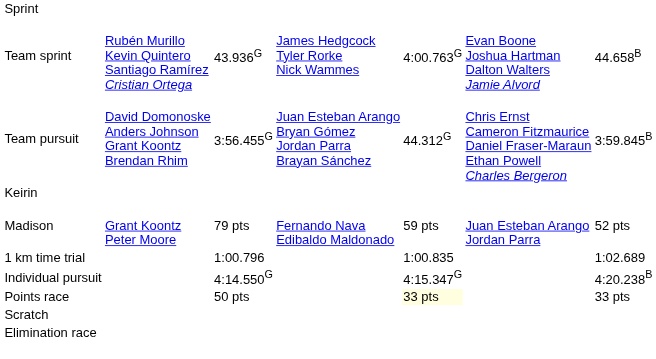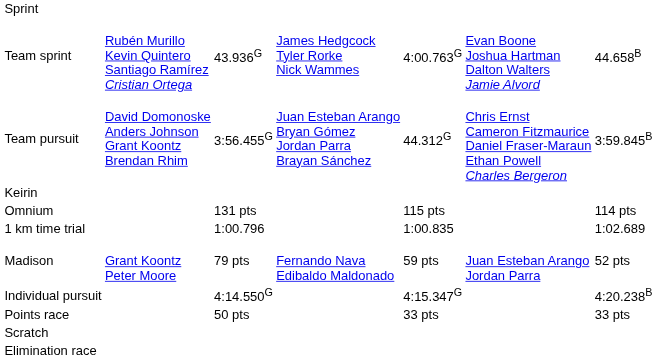 <table>
 <tr>
 <td>Sprint</td>
 <td colspan=2></td>
 <td colspan=2></td>
 <td colspan=2></td>
 </tr>
 <tr>
 <td>Team sprint</td>
 <td valign=top><br><a href='#'>Rubén Murillo</a><br><a href='#'>Kevin Quintero</a><br><a href='#'>Santiago Ramírez</a><br><em><a href='#'>Cristian Ortega</a></em></td>
 <td>43.936<sup>G</sup></td>
 <td valign=top><br><a href='#'>James Hedgcock</a><br><a href='#'>Tyler Rorke</a><br><a href='#'>Nick Wammes</a></td>
 <td>4:00.763<sup>G</sup></td>
 <td valign=top><br><a href='#'>Evan Boone</a><br><a href='#'>Joshua Hartman</a><br><a href='#'>Dalton Walters</a><br><em><a href='#'>Jamie Alvord</a></em></td>
 <td>44.658<sup>B</sup></td>
 </tr>
 <tr>
 <td>Team pursuit</td>
 <td valign=top><br><a href='#'>David Domonoske</a><br><a href='#'>Anders Johnson</a><br><a href='#'>Grant Koontz</a><br><a href='#'>Brendan Rhim</a></td>
 <td>3:56.455<sup>G</sup></td>
 <td valign=top><br><a href='#'>Juan Esteban Arango</a><br><a href='#'>Bryan Gómez</a><br><a href='#'>Jordan Parra</a><br><a href='#'>Brayan Sánchez</a></td>
 <td>44.312<sup>G</sup></td>
 <td valign=top><br><a href='#'>Chris Ernst</a><br><a href='#'>Cameron Fitzmaurice</a><br><a href='#'>Daniel Fraser-Maraun</a><br><a href='#'>Ethan Powell</a><br><em><a href='#'>Charles Bergeron</a></em></td>
 <td>3:59.845<sup>B</sup></td>
 </tr>
 <tr>
 <td>Keirin</td>
 <td colspan=2></td>
 <td colspan=2></td>
 <td colspan=2></td>
 </tr>
 <tr>
-<td>Madison</td>
-<td><br><a href='#'>Grant Koontz</a><br><a href='#'>Peter Moore</a></td>
-<td>79 pts</td>
-<td><br><a href='#'>Fernando Nava</a><br><a href='#'>Edibaldo Maldonado</a></td>
-<td>59 pts</td>
-<td><br><a href='#'>Juan Esteban Arango</a><br><a href='#'>Jordan Parra</a></td>
-<td>52 pts</td>
+<td>Omnium</td>
+<td></td>
+<td>131 pts</td>
+<td></td>
+<td>115 pts</td>
+<td></td>
+<td>114 pts</td>
 </tr>
 <tr>
 <td>1 km time trial</td>
 <td></td>
 <td>1:00.796</td>
 <td></td>
 <td>1:00.835</td>
 <td></td>
 <td>1:02.689</td>
+</tr>
+<tr>
+<td>Madison</td>
+<td><br><a href='#'>Grant Koontz</a><br><a href='#'>Peter Moore</a></td>
+<td>79 pts</td>
+<td><br><a href='#'>Fernando Nava</a><br><a href='#'>Edibaldo Maldonado</a></td>
+<td>59 pts</td>
+<td><br><a href='#'>Juan Esteban Arango</a><br><a href='#'>Jordan Parra</a></td>
+<td>52 pts</td>
 </tr>
 <tr>
 <td>Individual pursuit</td>
 <td></td>
 <td>4:14.550<sup>G</sup></td>
 <td></td>
 <td>4:15.347<sup>G</sup></td>
 <td></td>
 <td>4:20.238<sup>B</sup></td>
 </tr>
 <tr>
 <td>Points race</td>
 <td></td>
 <td>50 pts</td>
 <td></td>
-<td style="background: lightyellow;">33 pts</td>
+<td>33 pts</td>
 <td></td>
 <td>33 pts</td>
 </tr>
 <tr>
 <td>Scratch</td>
 <td colspan=2></td>
 <td colspan=2></td>
 <td colspan=2></td>
 </tr>
 <tr>
 <td>Elimination race</td>
 <td colspan=2></td>
 <td colspan=2></td>
 <td colspan=2></td>
 </tr>
 </table>
